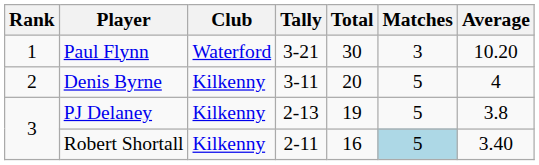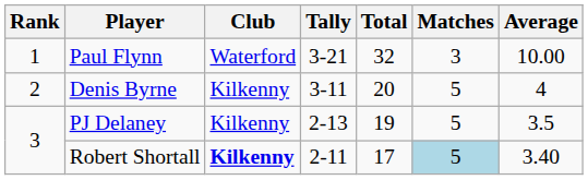 <table class="wikitable">
 <tr>
 <th>Rank</th>
 <th>Player</th>
 <th>Club</th>
 <th>Tally</th>
 <th>Total</th>
 <th>Matches</th>
 <th>Average</th>
 </tr>
 <tr>
 <td rowspan=1 align=center>1</td>
 <td><a href='#'>Paul Flynn</a></td>
 <td><a href='#'>Waterford</a></td>
 <td align=center>3-21</td>
-<td align=center>30</td>
+<td align=center>32</td>
 <td align=center>3</td>
-<td align=center>10.20</td>
+<td align=center>10.00</td>
 </tr>
 <tr>
 <td rowspan=1 align=center>2</td>
 <td><a href='#'>Denis Byrne</a></td>
 <td><a href='#'>Kilkenny</a></td>
 <td align=center>3-11</td>
 <td align=center>20</td>
 <td align=center>5</td>
 <td align=center>4</td>
 </tr>
 <tr>
 <td rowspan=2 align=center>3</td>
 <td><a href='#'>PJ Delaney</a></td>
 <td><a href='#'>Kilkenny</a></td>
 <td align=center>2-13</td>
 <td align=center>19</td>
 <td align=center>5</td>
-<td align=center>3.8</td>
+<td align=center>3.5</td>
 </tr>
 <tr>
 <td>Robert Shortall</td>
-<td><a href='#'>Kilkenny</a></td>
+<td><strong><a href='#'>Kilkenny</a></strong></td>
 <td align=center>2-11</td>
-<td align=center>16</td>
+<td align=center>17</td>
 <td align=center style="background: lightblue;">5</td>
 <td align=center>3.40</td>
 </tr>
 </table>
